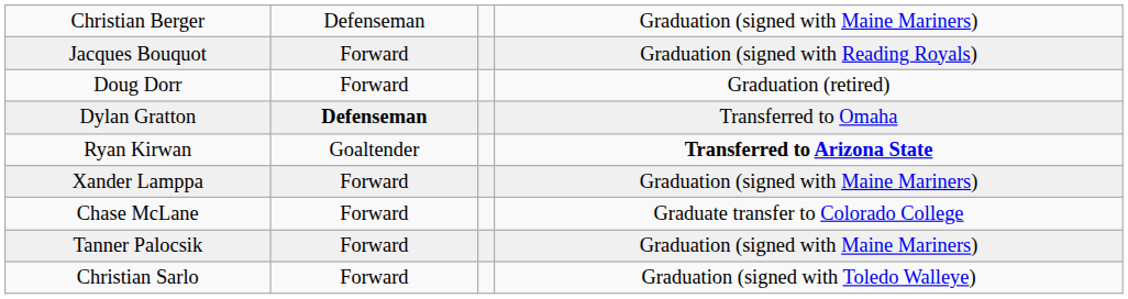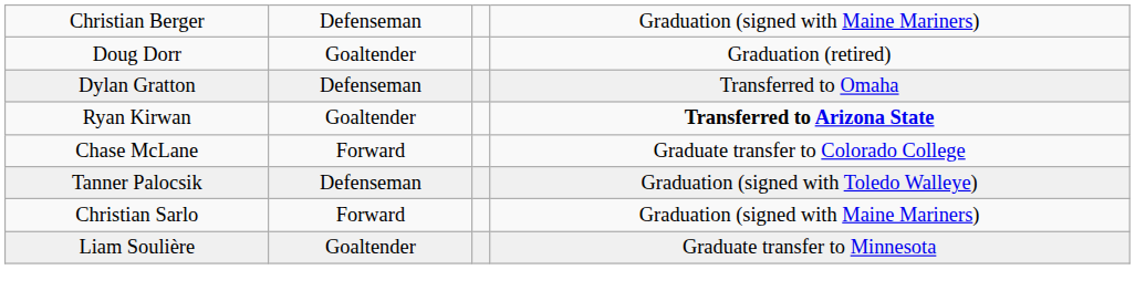 <table class="wikitable" width="70%">
 <tr align="center" bgcolor="">
 <td>Christian Berger</td>
 <td>Defenseman</td>
 <td></td>
 <td>Graduation (signed with <a href='#'>Maine Mariners</a>)</td>
 </tr>
-<tr align="center" bgcolor="f0f0f0">
-<td>Jacques Bouquot</td>
-<td>Forward</td>
-<td></td>
-<td>Graduation (signed with <a href='#'>Reading Royals</a>)</td>
-</tr>
 <tr align="center" bgcolor="">
 <td>Doug Dorr</td>
-<td>Forward</td>
+<td>Goaltender</td>
 <td></td>
 <td>Graduation (retired)</td>
 </tr>
 <tr align="center" bgcolor="f0f0f0">
 <td>Dylan Gratton</td>
-<td><strong>Defenseman</strong></td>
+<td>Defenseman</td>
 <td></td>
 <td>Transferred to <a href='#'>Omaha</a></td>
 </tr>
 <tr align="center" bgcolor="">
 <td>Ryan Kirwan</td>
 <td>Goaltender</td>
 <td></td>
 <td><strong>Transferred to <a href='#'>Arizona State</a></strong></td>
 </tr>
-<tr align="center" bgcolor="f0f0f0">
-<td>Xander Lamppa</td>
-<td>Forward</td>
-<td></td>
-<td>Graduation (signed with <a href='#'>Maine Mariners</a>)</td>
-</tr>
 <tr align="center" bgcolor="">
 <td>Chase McLane</td>
 <td>Forward</td>
 <td></td>
 <td>Graduate transfer to <a href='#'>Colorado College</a></td>
 </tr>
 <tr align="center" bgcolor="f0f0f0">
 <td>Tanner Palocsik</td>
-<td>Forward</td>
+<td>Defenseman</td>
 <td></td>
-<td>Graduation (signed with <a href='#'>Maine Mariners</a>)</td>
+<td>Graduation (signed with <a href='#'>Toledo Walleye</a>)</td>
 </tr>
 <tr align="center" bgcolor="">
 <td>Christian Sarlo</td>
 <td>Forward</td>
 <td></td>
-<td>Graduation (signed with <a href='#'>Toledo Walleye</a>)</td>
+<td>Graduation (signed with <a href='#'>Maine Mariners</a>)</td>
+</tr>
+<tr align="center" bgcolor="f0f0f0">
+<td>Liam Soulière</td>
+<td>Goaltender</td>
+<td></td>
+<td>Graduate transfer to <a href='#'>Minnesota</a></td>
 </tr>
 </table>
